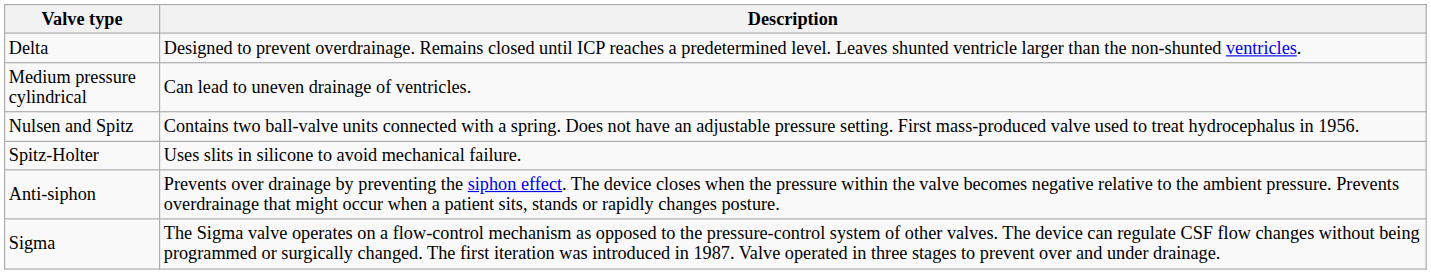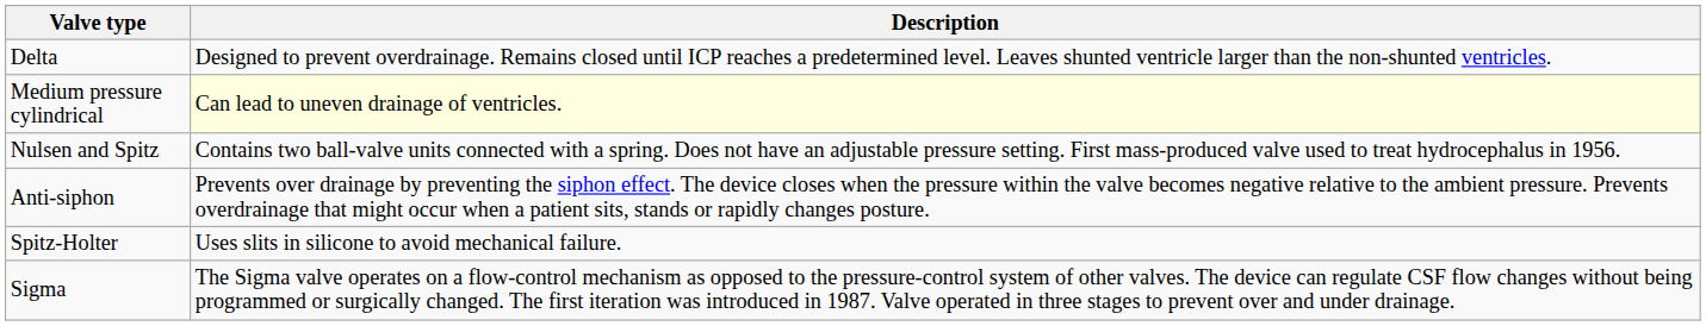 <table class="wikitable">
 <tr>
 <th>Valve type</th>
 <th>Description</th>
 </tr>
 <tr>
 <td>Delta</td>
 <td>Designed to prevent overdrainage. Remains closed until ICP reaches a predetermined level. Leaves shunted ventricle larger than the non-shunted <a href='#'>ventricles</a>.</td>
 </tr>
 <tr>
 <td>Medium pressure cylindrical</td>
-<td>Can lead to uneven drainage of ventricles.</td>
+<td style="background: lightyellow;">Can lead to uneven drainage of ventricles.</td>
 </tr>
 <tr>
 <td>Nulsen and Spitz</td>
 <td>Contains two ball-valve units connected with a spring. Does not have an adjustable pressure setting. First mass-produced valve used to treat hydrocephalus in 1956.</td>
 </tr>
 <tr>
+<td>Anti-siphon</td>
+<td>Prevents over drainage by preventing the <a href='#'>siphon effect</a>. The device closes when the pressure within the valve becomes negative relative to the ambient pressure. Prevents overdrainage that might occur when a patient sits, stands or rapidly changes posture.</td>
+</tr>
+<tr>
 <td>Spitz-Holter</td>
 <td>Uses slits in silicone to avoid mechanical failure.</td>
-</tr>
-<tr>
-<td>Anti-siphon</td>
-<td>Prevents over drainage by preventing the <a href='#'>siphon effect</a>. The device closes when the pressure within the valve becomes negative relative to the ambient pressure. Prevents overdrainage that might occur when a patient sits, stands or rapidly changes posture.</td>
 </tr>
 <tr>
 <td>Sigma</td>
 <td>The Sigma valve operates on a flow-control mechanism as opposed to the pressure-control system of other valves. The device can regulate CSF flow changes without being programmed or surgically changed. The first iteration was introduced in 1987. Valve operated in three stages to prevent over and under drainage.</td>
 </tr>
 </table>
